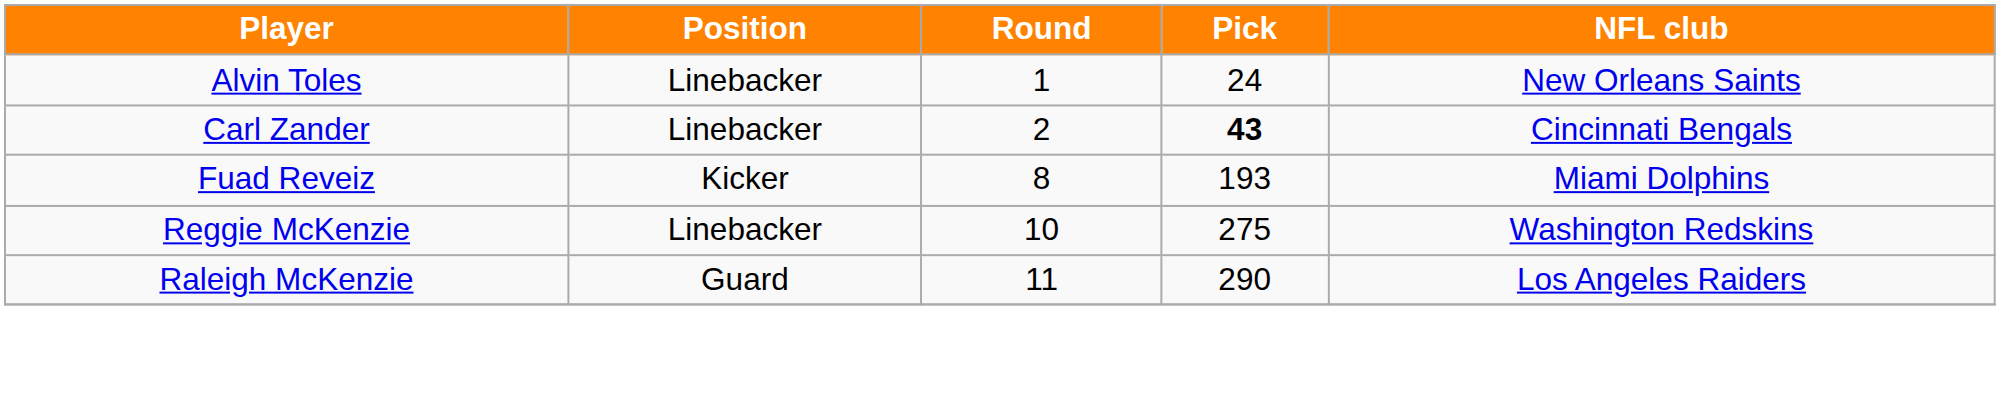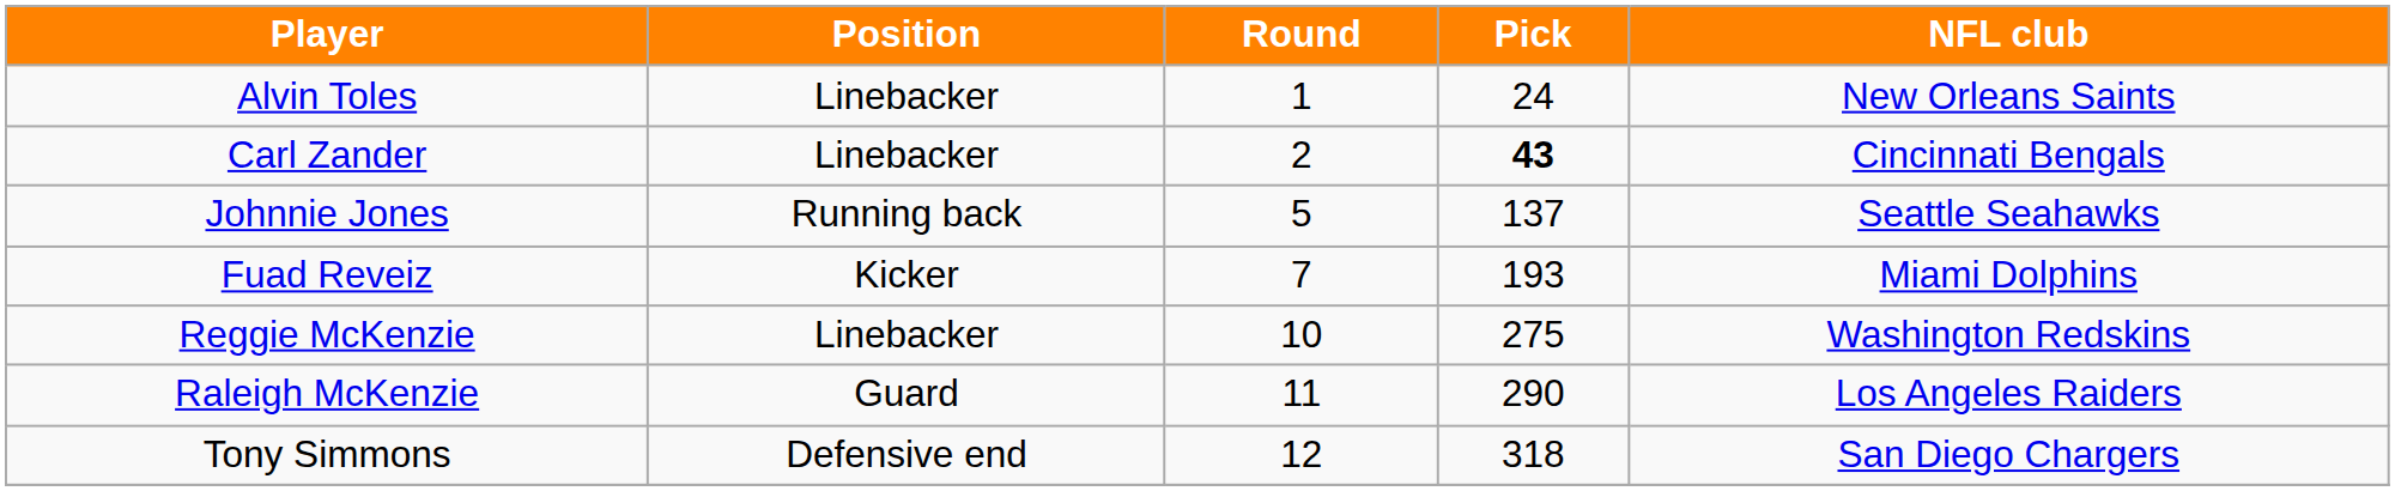 <table class="wikitable" width="80%">
 <tr align="center"  style="background:#FF8200;color:#FFFFFF;">
 <td><strong>Player</strong></td>
 <td><strong>Position</strong></td>
 <td><strong>Round</strong></td>
 <td><strong>Pick</strong></td>
 <td><strong>NFL club</strong></td>
 </tr>
 <tr align="center" bgcolor="">
 <td><a href='#'>Alvin Toles</a></td>
 <td>Linebacker</td>
 <td>1</td>
 <td>24</td>
 <td><a href='#'>New Orleans Saints</a></td>
 </tr>
 <tr align="center" bgcolor="">
 <td><a href='#'>Carl Zander</a></td>
 <td>Linebacker</td>
 <td>2</td>
 <td><strong>43</strong></td>
 <td><a href='#'>Cincinnati Bengals</a></td>
 </tr>
 <tr align="center" bgcolor="">
+<td><a href='#'>Johnnie Jones</a></td>
+<td>Running back</td>
+<td>5</td>
+<td>137</td>
+<td><a href='#'>Seattle Seahawks</a></td>
+</tr>
+<tr align="center" bgcolor="">
 <td><a href='#'>Fuad Reveiz</a></td>
 <td>Kicker</td>
-<td>8</td>
+<td>7</td>
 <td>193</td>
 <td><a href='#'>Miami Dolphins</a></td>
 </tr>
 <tr align="center" bgcolor="">
 <td><a href='#'>Reggie McKenzie</a></td>
 <td>Linebacker</td>
 <td>10</td>
 <td>275</td>
 <td><a href='#'>Washington Redskins</a></td>
 </tr>
 <tr align="center" bgcolor="">
 <td><a href='#'>Raleigh McKenzie</a></td>
 <td>Guard</td>
 <td>11</td>
 <td>290</td>
 <td><a href='#'>Los Angeles Raiders</a></td>
 </tr>
 <tr align="center" bgcolor="">
+<td>Tony Simmons</td>
+<td>Defensive end</td>
+<td>12</td>
+<td>318</td>
+<td><a href='#'>San Diego Chargers</a></td>
+</tr>
+<tr align="center" bgcolor="">
 </tr>
 </table>
